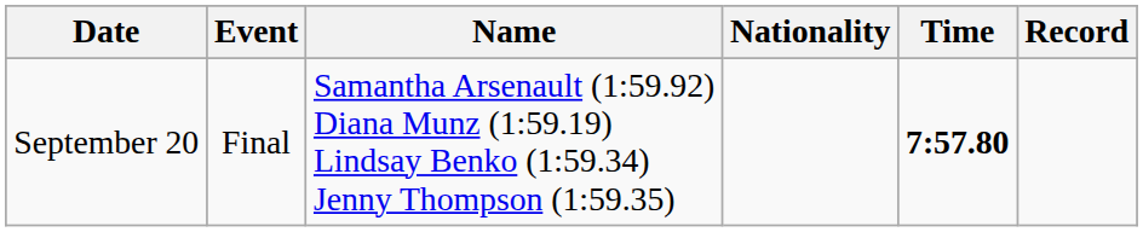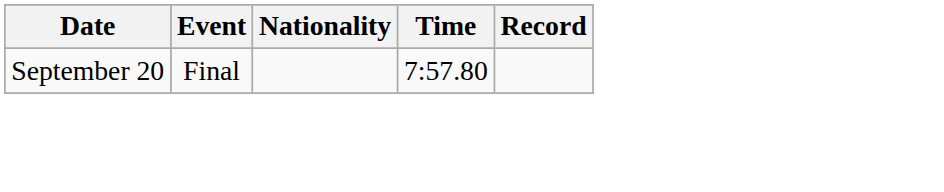 <table class=wikitable style=text-align:center>
 <tr>
 <th>Date</th>
 <th>Event</th>
-<th>Name</th>
 <th>Nationality</th>
 <th>Time</th>
 <th>Record</th>
 </tr>
 <tr>
 <td>September 20</td>
 <td>Final</td>
-<td align=left><a href='#'>Samantha Arsenault</a> (1:59.92)<br><a href='#'>Diana Munz</a> (1:59.19)<br><a href='#'>Lindsay Benko</a> (1:59.34)<br><a href='#'>Jenny Thompson</a> (1:59.35)</td>
 <td align=left></td>
-<td><strong>7:57.80</strong></td>
+<td>7:57.80</td>
 <td></td>
 </tr>
 </table>
